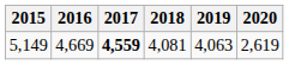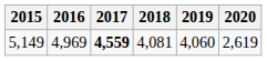 <table class="wikitable">
 <tr>
 <th>2015</th>
 <th>2016</th>
 <th>2017</th>
 <th>2018</th>
 <th>2019</th>
 <th>2020</th>
 </tr>
 <tr>
 <td>5,149</td>
-<td>4,669</td>
+<td>4,969</td>
 <td><strong>4,559</strong></td>
 <td>4,081</td>
-<td>4,063</td>
+<td>4,060</td>
 <td>2,619</td>
 </tr>
 </table>
